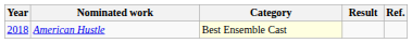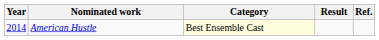 <table class=wikitable>
 <tr>
 <th scope="col" style="width:1em;">Year</th>
 <th scope="col" style="width:39em;">Nominated work</th>
 <th scope="col" style="width:33em;">Category</th>
 <th scope="col" style="width:5em;">Result</th>
 <th scope="col" style="width:1em;">Ref.</th>
 </tr>
 <tr>
-<td><a href='#'>2018</a></td>
+<td><a href='#'>2014</a></td>
 <td><em><a href='#'>American Hustle</a></em></td>
 <td style="background: lightyellow;">Best Ensemble Cast</td>
 <td></td>
 <td></td>
 </tr>
 </table>
